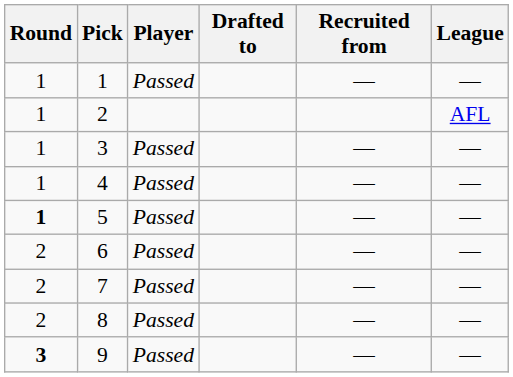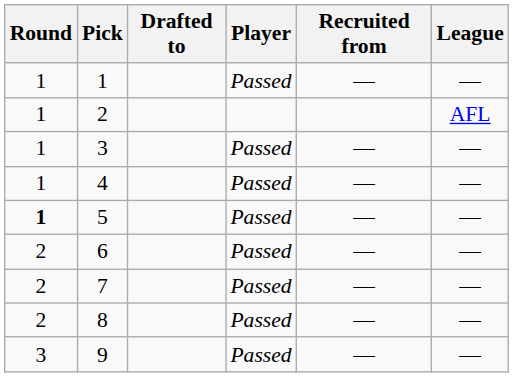 <table class="wikitable plainrowheaders" style="text-align:center;" width="60%">
 <tr>
 <th>Round</th>
 <th>Pick</th>
+<th>Drafted to</th>
 <th>Player</th>
-<th>Drafted to</th>
 <th>Recruited from</th>
 <th>League</th>
 </tr>
 <tr>
 <td>1</td>
 <td>1</td>
+<td></td>
 <td><em>Passed</em></td>
-<td></td>
 <td>—</td>
 <td>—</td>
 </tr>
 <tr>
 <td>1</td>
 <td>2</td>
 <td></td>
 <td></td>
 <td></td>
 <td><a href='#'>AFL</a></td>
 </tr>
 <tr>
 <td>1</td>
 <td>3</td>
+<td></td>
 <td><em>Passed</em></td>
-<td></td>
 <td>—</td>
 <td>—</td>
 </tr>
 <tr>
 <td>1</td>
 <td>4</td>
+<td></td>
 <td><em>Passed</em></td>
-<td></td>
 <td>—</td>
 <td>—</td>
 </tr>
 <tr>
 <td><strong>1</strong></td>
 <td>5</td>
+<td></td>
 <td><em>Passed</em></td>
-<td></td>
 <td>—</td>
 <td>—</td>
 </tr>
 <tr>
 <td>2</td>
 <td>6</td>
+<td></td>
 <td><em>Passed</em></td>
-<td></td>
 <td>—</td>
 <td>—</td>
 </tr>
 <tr>
 <td>2</td>
 <td>7</td>
+<td></td>
 <td><em>Passed</em></td>
-<td></td>
 <td>—</td>
 <td>—</td>
 </tr>
 <tr>
 <td>2</td>
 <td>8</td>
+<td></td>
 <td><em>Passed</em></td>
-<td></td>
 <td>—</td>
 <td>—</td>
 </tr>
 <tr>
-<td><strong>3</strong></td>
+<td>3</td>
 <td>9</td>
+<td></td>
 <td><em>Passed</em></td>
-<td></td>
 <td>—</td>
 <td>—</td>
 </tr>
 </table>
